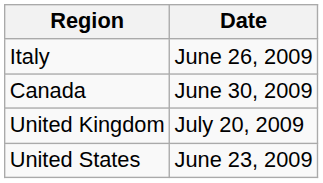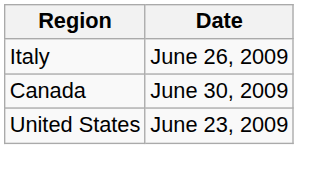 <table class="wikitable">
 <tr>
 <th>Region</th>
 <th>Date</th>
 </tr>
 <tr>
 <td>Italy</td>
 <td>June 26, 2009</td>
 </tr>
 <tr>
 <td>Canada</td>
 <td>June 30, 2009</td>
 </tr>
 <tr>
-<td>United Kingdom</td>
-<td>July 20, 2009</td>
-</tr>
-<tr>
 <td>United States</td>
 <td>June 23, 2009</td>
 </tr>
 </table>
